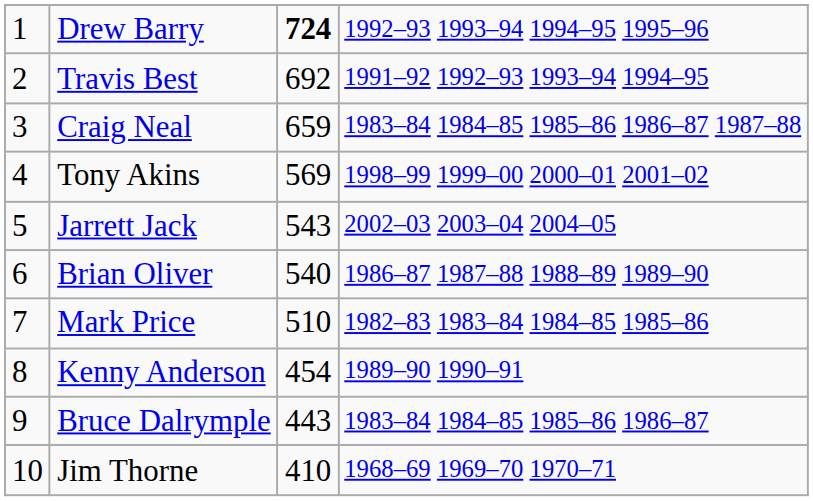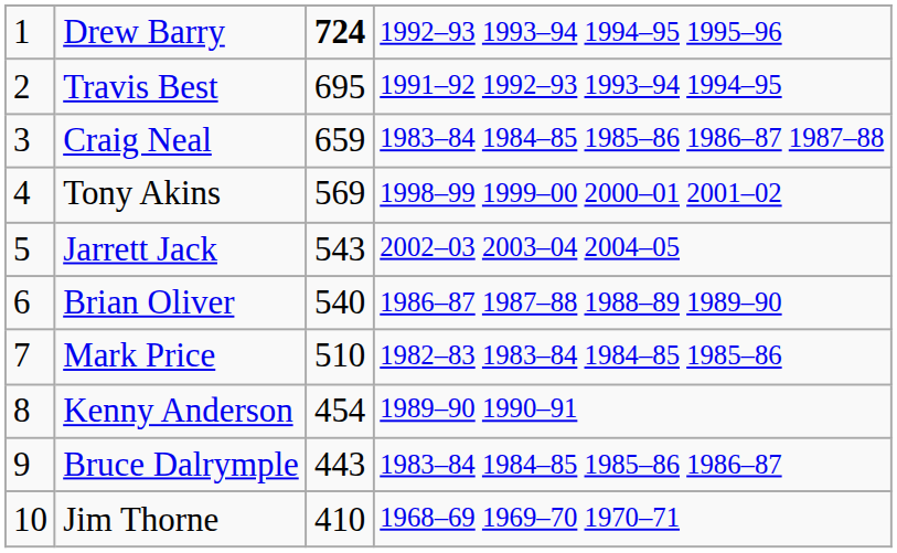 <table class="wikitable">
 <tr>
 </tr>
 <tr>
 <td>1</td>
 <td><a href='#'>Drew Barry</a></td>
 <td><strong>724</strong></td>
 <td style="font-size:80%;"><a href='#'>1992–93</a> <a href='#'>1993–94</a> <a href='#'>1994–95</a> <a href='#'>1995–96</a></td>
 </tr>
 <tr>
 <td>2</td>
 <td><a href='#'>Travis Best</a></td>
-<td>692</td>
+<td>695</td>
 <td style="font-size:80%;"><a href='#'>1991–92</a> <a href='#'>1992–93</a> <a href='#'>1993–94</a> <a href='#'>1994–95</a></td>
 </tr>
 <tr>
 <td>3</td>
 <td><a href='#'>Craig Neal</a></td>
 <td>659</td>
 <td style="font-size:80%;"><a href='#'>1983–84</a> <a href='#'>1984–85</a> <a href='#'>1985–86</a> <a href='#'>1986–87</a> <a href='#'>1987–88</a></td>
 </tr>
 <tr>
 <td>4</td>
 <td>Tony Akins</td>
 <td>569</td>
 <td style="font-size:80%;"><a href='#'>1998–99</a> <a href='#'>1999–00</a> <a href='#'>2000–01</a> <a href='#'>2001–02</a></td>
 </tr>
 <tr>
 <td>5</td>
 <td><a href='#'>Jarrett Jack</a></td>
 <td>543</td>
 <td style="font-size:80%;"><a href='#'>2002–03</a> <a href='#'>2003–04</a> <a href='#'>2004–05</a></td>
 </tr>
 <tr>
 <td>6</td>
 <td><a href='#'>Brian Oliver</a></td>
 <td>540</td>
 <td style="font-size:80%;"><a href='#'>1986–87</a> <a href='#'>1987–88</a> <a href='#'>1988–89</a> <a href='#'>1989–90</a></td>
 </tr>
 <tr>
 <td>7</td>
 <td><a href='#'>Mark Price</a></td>
 <td>510</td>
 <td style="font-size:80%;"><a href='#'>1982–83</a> <a href='#'>1983–84</a> <a href='#'>1984–85</a> <a href='#'>1985–86</a></td>
 </tr>
 <tr>
 <td>8</td>
 <td><a href='#'>Kenny Anderson</a></td>
 <td>454</td>
 <td style="font-size:80%;"><a href='#'>1989–90</a> <a href='#'>1990–91</a></td>
 </tr>
 <tr>
 <td>9</td>
 <td><a href='#'>Bruce Dalrymple</a></td>
 <td>443</td>
 <td style="font-size:80%;"><a href='#'>1983–84</a> <a href='#'>1984–85</a> <a href='#'>1985–86</a> <a href='#'>1986–87</a></td>
 </tr>
 <tr>
 <td>10</td>
 <td>Jim Thorne</td>
 <td>410</td>
 <td style="font-size:80%;"><a href='#'>1968–69</a> <a href='#'>1969–70</a> <a href='#'>1970–71</a></td>
 </tr>
 </table>
